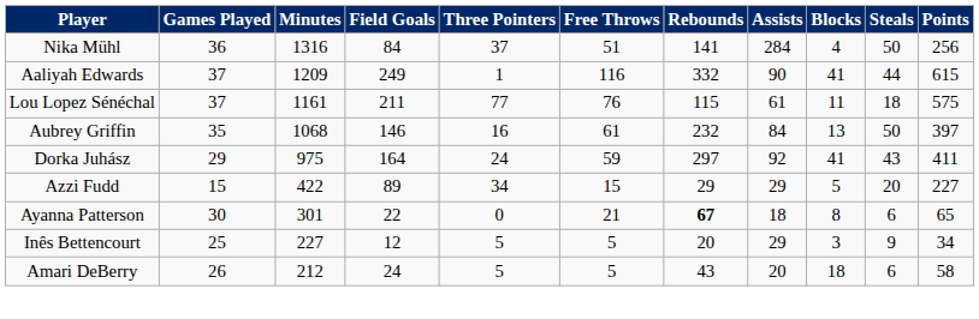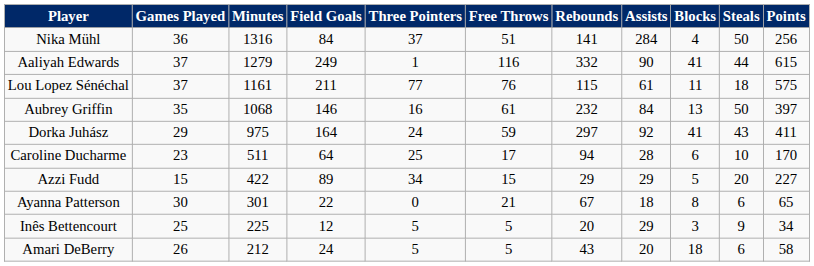 <table class="wikitable sortable">
 <tr align="center">
 <th style="background:#002868;color:#FFFFFF;">Player</th>
 <th style="background:#002868;color:#FFFFFF;">Games Played</th>
 <th style="background:#002868;color:#FFFFFF;">Minutes</th>
 <th style="background:#002868;color:#FFFFFF;">Field Goals</th>
 <th style="background:#002868;color:#FFFFFF;">Three Pointers</th>
 <th style="background:#002868;color:#FFFFFF;">Free Throws</th>
 <th style="background:#002868;color:#FFFFFF;">Rebounds</th>
 <th style="background:#002868;color:#FFFFFF;">Assists</th>
 <th style="background:#002868;color:#FFFFFF;">Blocks</th>
 <th style="background:#002868;color:#FFFFFF;">Steals</th>
 <th style="background:#002868;color:#FFFFFF;">Points</th>
 </tr>
 <tr align="center" bgcolor="">
 <td>Nika Mühl</td>
 <td>36</td>
 <td>1316</td>
 <td>84</td>
 <td>37</td>
 <td>51</td>
 <td>141</td>
 <td>284</td>
 <td>4</td>
 <td>50</td>
 <td>256</td>
 </tr>
 <tr align="center" bgcolor="">
 <td>Aaliyah Edwards</td>
 <td>37</td>
-<td>1209</td>
+<td>1279</td>
 <td>249</td>
 <td>1</td>
 <td>116</td>
 <td>332</td>
 <td>90</td>
 <td>41</td>
 <td>44</td>
 <td>615</td>
 </tr>
 <tr align="center" bgcolor="">
 <td>Lou Lopez Sénéchal</td>
 <td>37</td>
 <td>1161</td>
 <td>211</td>
 <td>77</td>
 <td>76</td>
 <td>115</td>
 <td>61</td>
 <td>11</td>
 <td>18</td>
 <td>575</td>
 </tr>
 <tr align="center" bgcolor="">
 <td>Aubrey Griffin</td>
 <td>35</td>
 <td>1068</td>
 <td>146</td>
 <td>16</td>
 <td>61</td>
 <td>232</td>
 <td>84</td>
 <td>13</td>
 <td>50</td>
 <td>397</td>
 </tr>
 <tr align="center" bgcolor="">
 <td>Dorka Juhász</td>
 <td>29</td>
 <td>975</td>
 <td>164</td>
 <td>24</td>
 <td>59</td>
 <td>297</td>
 <td>92</td>
 <td>41</td>
 <td>43</td>
 <td>411</td>
 </tr>
 <tr align="center" bgcolor="">
+<td>Caroline Ducharme</td>
+<td>23</td>
+<td>511</td>
+<td>64</td>
+<td>25</td>
+<td>17</td>
+<td>94</td>
+<td>28</td>
+<td>6</td>
+<td>10</td>
+<td>170</td>
+</tr>
+<tr align="center" bgcolor="">
 <td>Azzi Fudd</td>
 <td>15</td>
 <td>422</td>
 <td>89</td>
 <td>34</td>
 <td>15</td>
 <td>29</td>
 <td>29</td>
 <td>5</td>
 <td>20</td>
 <td>227</td>
 </tr>
 <tr align="center" bgcolor="">
 <td>Ayanna Patterson</td>
 <td>30</td>
 <td>301</td>
 <td>22</td>
 <td>0</td>
 <td>21</td>
-<td><strong>67</strong></td>
+<td>67</td>
 <td>18</td>
 <td>8</td>
 <td>6</td>
 <td>65</td>
 </tr>
 <tr align="center" bgcolor="">
 <td>Inês Bettencourt</td>
 <td>25</td>
-<td>227</td>
+<td>225</td>
 <td>12</td>
 <td>5</td>
 <td>5</td>
 <td>20</td>
 <td>29</td>
 <td>3</td>
 <td>9</td>
 <td>34</td>
 </tr>
 <tr align="center" bgcolor="">
 <td>Amari DeBerry</td>
 <td>26</td>
 <td>212</td>
 <td>24</td>
 <td>5</td>
 <td>5</td>
 <td>43</td>
 <td>20</td>
 <td>18</td>
 <td>6</td>
 <td>58</td>
 </tr>
 </table>
